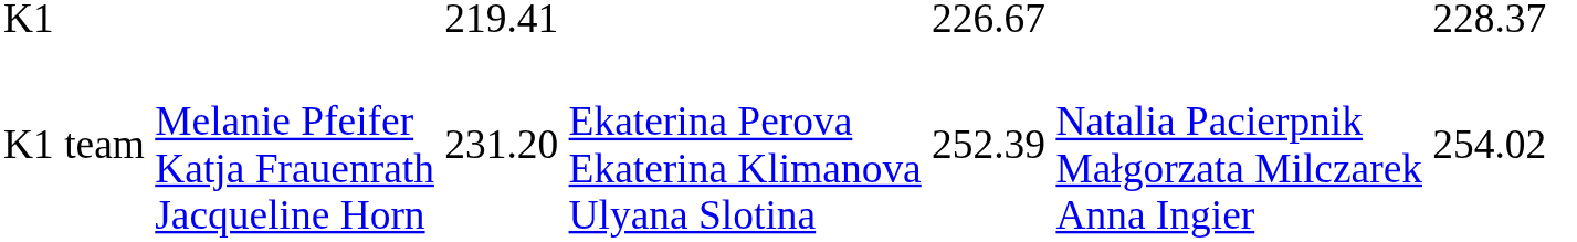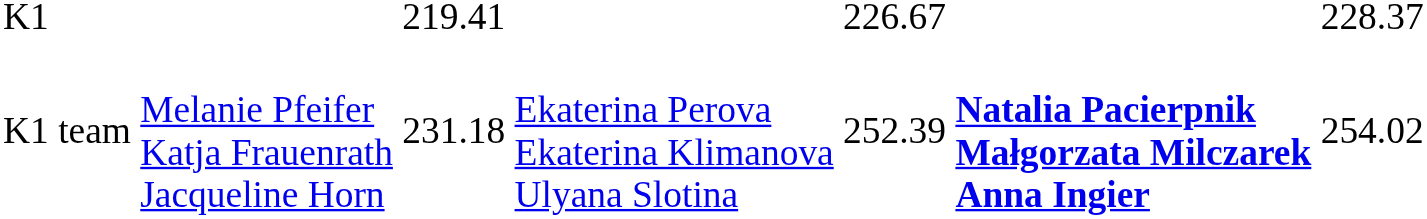 <table>
 <tr>
 <td>K1</td>
 <td></td>
 <td>219.41</td>
 <td></td>
 <td>226.67</td>
 <td></td>
 <td>228.37</td>
 </tr>
 <tr>
 <td>K1 team</td>
 <td><br><a href='#'>Melanie Pfeifer</a><br><a href='#'>Katja Frauenrath</a><br><a href='#'>Jacqueline Horn</a></td>
-<td>231.20</td>
+<td>231.18</td>
 <td><br><a href='#'>Ekaterina Perova</a><br><a href='#'>Ekaterina Klimanova</a><br><a href='#'>Ulyana Slotina</a></td>
 <td>252.39</td>
-<td><br><a href='#'>Natalia Pacierpnik</a><br><a href='#'>Małgorzata Milczarek</a><br><a href='#'>Anna Ingier</a></td>
+<td><strong><br><a href='#'>Natalia Pacierpnik</a><br><a href='#'>Małgorzata Milczarek</a><br><a href='#'>Anna Ingier</a></strong></td>
 <td>254.02</td>
 </tr>
 </table>
